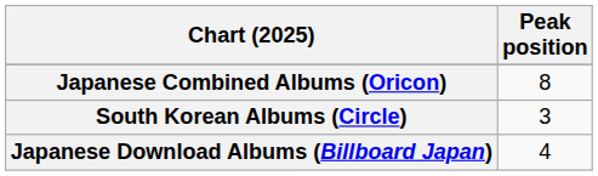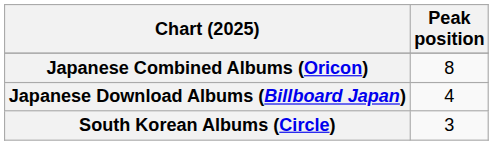 <table class="wikitable plainrowheaders" style="text-align:center">
 <tr>
 <th scope="col">Chart (2025)</th>
 <th scope="col">Peak<br>position</th>
 </tr>
 <tr>
 </tr>
 <tr>
 <th scope="row">Japanese Combined Albums (<a href='#'>Oricon</a>)</th>
 <td>8</td>
 </tr>
 <tr>
+<th scope="row">Japanese Download Albums (<em><a href='#'>Billboard Japan</a></em>)</th>
+<td>4</td>
+</tr>
+<tr>
 <th scope="row">South Korean Albums (<a href='#'>Circle</a>)</th>
 <td>3</td>
 </tr>
-<tr>
-<th scope="row">Japanese Download Albums (<em><a href='#'>Billboard Japan</a></em>)</th>
-<td>4</td>
-</tr>
 </table>
